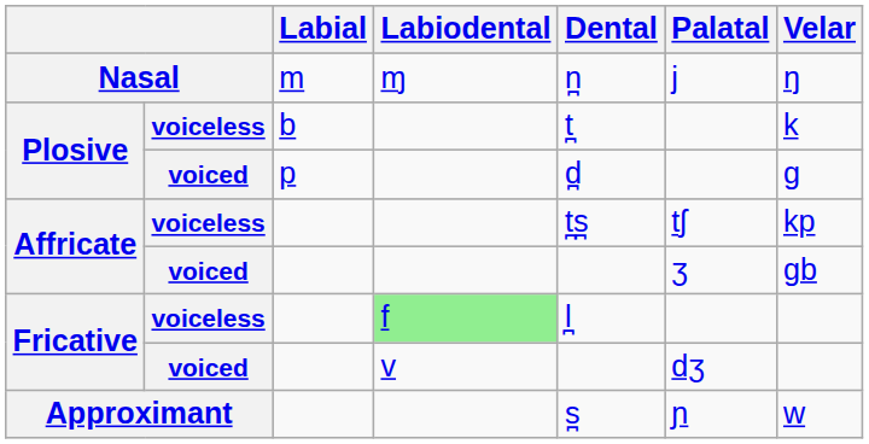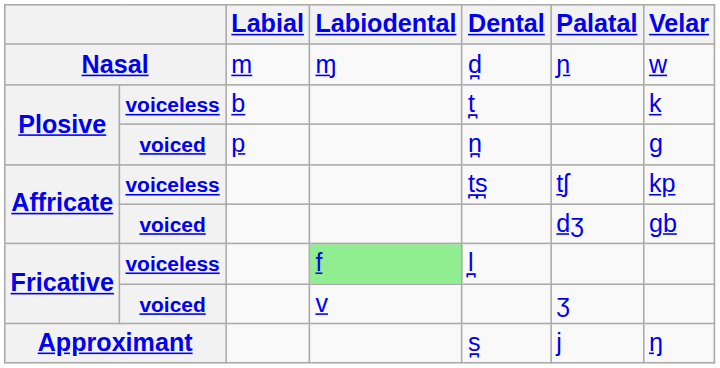 <table class="wikitable">
 <tr>
 <th colspan="2"></th>
 <th><a href='#'>Labial</a></th>
 <th><a href='#'>Labiodental</a></th>
 <th><a href='#'>Dental</a></th>
 <th><a href='#'>Palatal</a></th>
 <th><a href='#'>Velar</a></th>
 </tr>
 <tr>
 <th colspan="2"><a href='#'>Nasal</a></th>
 <td><a href='#'>m</a></td>
 <td><a href='#'>ɱ</a></td>
-<td><a href='#'>n̪</a></td>
-<td><a href='#'>j</a></td>
-<td><a href='#'>ŋ</a></td>
+<td><a href='#'>d̪</a></td>
+<td><a href='#'>ɲ</a></td>
+<td><a href='#'>w</a></td>
 </tr>
 <tr>
 <th rowspan="2"><a href='#'>Plosive</a></th>
 <th><small><a href='#'>voiceless</a></small></th>
 <td><a href='#'>b</a></td>
 <td></td>
 <td><a href='#'>t̪</a></td>
 <td></td>
 <td><a href='#'>k</a></td>
 </tr>
 <tr>
 <th><small><a href='#'>voiced</a></small></th>
 <td><a href='#'>p</a></td>
 <td></td>
-<td><a href='#'>d̪</a></td>
+<td><a href='#'>n̪</a></td>
 <td></td>
 <td><a href='#'>g</a></td>
 </tr>
 <tr>
 <th rowspan="2"><a href='#'>Affricate</a></th>
 <th><small><a href='#'>voiceless</a></small></th>
 <td></td>
 <td></td>
 <td><a href='#'>t̪s̪</a></td>
 <td><a href='#'>tʃ</a></td>
 <td><a href='#'>kp</a></td>
 </tr>
 <tr>
 <th><small><a href='#'>voiced</a></small></th>
 <td></td>
 <td></td>
 <td></td>
-<td><a href='#'>ʒ</a></td>
+<td><a href='#'>dʒ</a></td>
 <td><a href='#'>gb</a></td>
 </tr>
 <tr>
 <th rowspan="2"><a href='#'>Fricative</a></th>
 <th><small><a href='#'>voiceless</a></small></th>
 <td></td>
 <td style="background: lightgreen;"><a href='#'>f</a></td>
 <td><a href='#'>l̪</a></td>
 <td></td>
 <td></td>
 </tr>
 <tr>
 <th><small><a href='#'>voiced</a></small></th>
 <td></td>
 <td><a href='#'>v</a></td>
 <td></td>
-<td><a href='#'>dʒ</a></td>
+<td><a href='#'>ʒ</a></td>
 <td></td>
 </tr>
 <tr>
 <th colspan="2"><a href='#'>Approximant</a></th>
 <td></td>
 <td></td>
 <td><a href='#'>s̪</a></td>
-<td><a href='#'>ɲ</a></td>
-<td><a href='#'>w</a></td>
+<td><a href='#'>j</a></td>
+<td><a href='#'>ŋ</a></td>
 </tr>
 </table>
